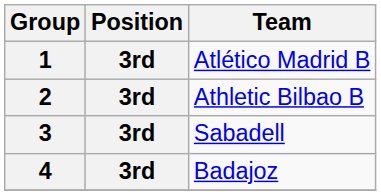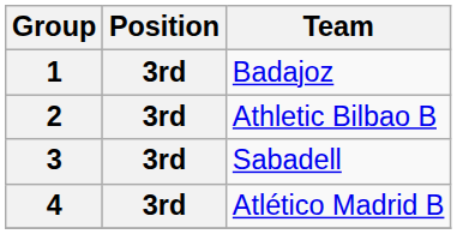 <table class="wikitable">
 <tr>
 <th>Group</th>
 <th>Position</th>
 <th>Team</th>
 </tr>
 <tr>
 <th>1</th>
 <th>3rd</th>
-<td><a href='#'>Atlético Madrid B</a></td>
+<td><a href='#'>Badajoz</a></td>
 </tr>
 <tr>
 <th>2</th>
 <th>3rd</th>
 <td><a href='#'>Athletic Bilbao B</a></td>
 </tr>
 <tr>
 <th>3</th>
 <th>3rd</th>
 <td><a href='#'>Sabadell</a></td>
 </tr>
 <tr>
 <th>4</th>
 <th>3rd</th>
-<td><a href='#'>Badajoz</a></td>
+<td><a href='#'>Atlético Madrid B</a></td>
 </tr>
 <tr>
 </tr>
 </table>
